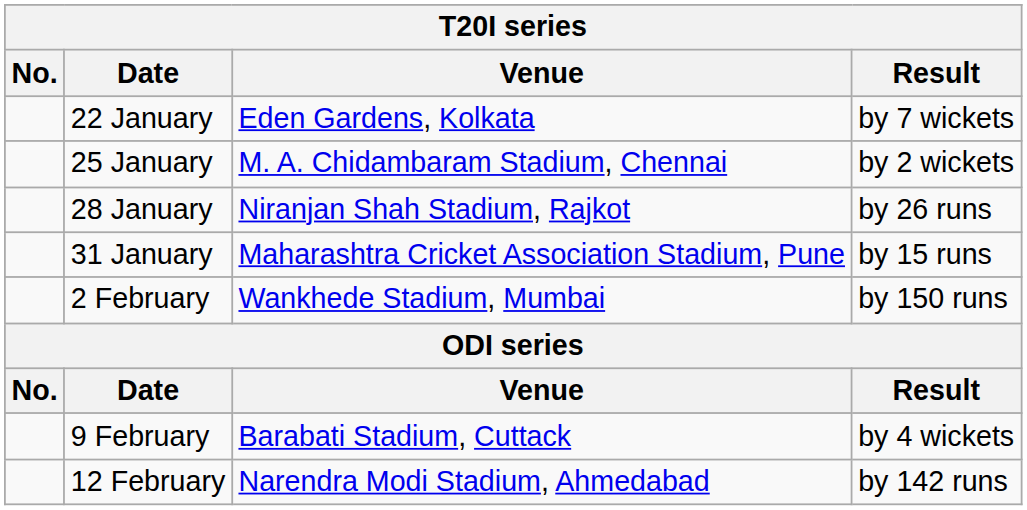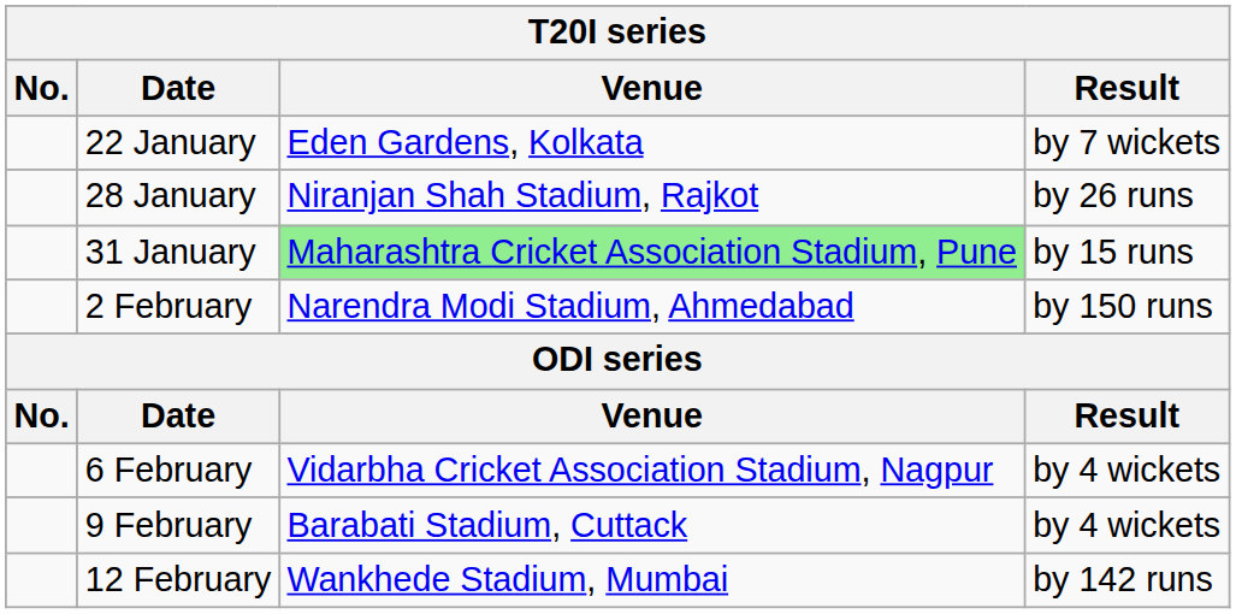 <table class="wikitable">
 <tr>
 <th colspan="4">T20I series</th>
 </tr>
 <tr>
 <th>No.</th>
 <th>Date</th>
 <th>Venue</th>
 <th>Result</th>
 </tr>
 <tr>
 <td></td>
 <td>22 January</td>
 <td><a href='#'>Eden Gardens</a>, <a href='#'>Kolkata</a></td>
 <td> by 7 wickets</td>
 </tr>
 <tr>
 <td></td>
-<td>25 January</td>
-<td><a href='#'>M. A. Chidambaram Stadium</a>, <a href='#'>Chennai</a></td>
-<td> by 2 wickets</td>
-</tr>
-<tr>
-<td></td>
 <td>28 January</td>
 <td><a href='#'>Niranjan Shah Stadium</a>, <a href='#'>Rajkot</a></td>
 <td> by 26 runs</td>
 </tr>
 <tr>
 <td></td>
 <td>31 January</td>
-<td><a href='#'>Maharashtra Cricket Association Stadium</a>, <a href='#'>Pune</a></td>
+<td style="background: lightgreen;"><a href='#'>Maharashtra Cricket Association Stadium</a>, <a href='#'>Pune</a></td>
 <td> by 15 runs</td>
 </tr>
 <tr>
 <td></td>
 <td>2 February</td>
-<td><a href='#'>Wankhede Stadium</a>, <a href='#'>Mumbai</a></td>
+<td><a href='#'>Narendra Modi Stadium</a>, <a href='#'>Ahmedabad</a></td>
 <td> by 150 runs</td>
 </tr>
 <tr>
 <th colspan="4">ODI series</th>
 </tr>
 <tr>
 <th>No.</th>
 <th>Date</th>
 <th>Venue</th>
 <th>Result</th>
 </tr>
 <tr>
 <td></td>
+<td>6 February</td>
+<td><a href='#'>Vidarbha Cricket Association Stadium</a>, <a href='#'>Nagpur</a></td>
+<td> by 4 wickets</td>
+</tr>
+<tr>
+<td></td>
 <td>9 February</td>
 <td><a href='#'>Barabati Stadium</a>, <a href='#'>Cuttack</a></td>
 <td> by 4 wickets</td>
 </tr>
 <tr>
 <td></td>
 <td>12 February</td>
-<td><a href='#'>Narendra Modi Stadium</a>, <a href='#'>Ahmedabad</a></td>
+<td><a href='#'>Wankhede Stadium</a>, <a href='#'>Mumbai</a></td>
 <td> by 142 runs</td>
 </tr>
 </table>
